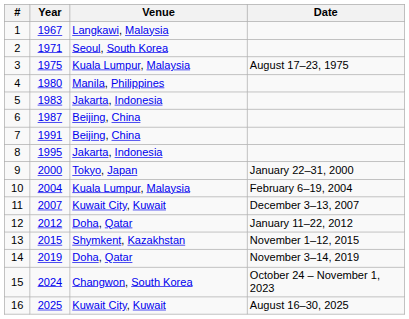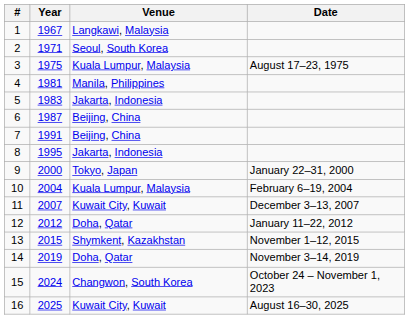 <table class="wikitable" style="text-align:center;">
 <tr style="background:#cccccc;">
 <th width=30>#</th>
 <th width=50>Year</th>
 <th width=250>Venue</th>
 <th width=220>Date</th>
 </tr>
 <tr>
 <td>1</td>
 <td><a href='#'>1967</a></td>
 <td align=left> <a href='#'>Langkawi</a>, <a href='#'>Malaysia</a></td>
 <td align=left></td>
 </tr>
 <tr>
 <td>2</td>
 <td><a href='#'>1971</a></td>
 <td align=left> <a href='#'>Seoul</a>, <a href='#'>South Korea</a></td>
 <td align=left></td>
 </tr>
 <tr>
 <td>3</td>
 <td><a href='#'>1975</a></td>
 <td align=left> <a href='#'>Kuala Lumpur</a>, <a href='#'>Malaysia</a></td>
 <td align=left>August 17–23, 1975</td>
 </tr>
 <tr>
 <td>4</td>
-<td><a href='#'>1980</a></td>
+<td><a href='#'>1981</a></td>
 <td align=left> <a href='#'>Manila</a>, <a href='#'>Philippines</a></td>
 <td align=left></td>
 </tr>
 <tr>
 <td>5</td>
 <td><a href='#'>1983</a></td>
 <td align=left> <a href='#'>Jakarta</a>, <a href='#'>Indonesia</a></td>
 <td align=left></td>
 </tr>
 <tr>
 <td>6</td>
 <td><a href='#'>1987</a></td>
 <td align=left> <a href='#'>Beijing</a>, <a href='#'>China</a></td>
 <td align=left></td>
 </tr>
 <tr>
 <td>7</td>
 <td><a href='#'>1991</a></td>
 <td align=left> <a href='#'>Beijing</a>, <a href='#'>China</a></td>
 <td align=left></td>
 </tr>
 <tr>
 <td>8</td>
 <td><a href='#'>1995</a></td>
 <td align=left> <a href='#'>Jakarta</a>, <a href='#'>Indonesia</a></td>
 <td align=left></td>
 </tr>
 <tr>
 <td>9</td>
 <td><a href='#'>2000</a></td>
 <td align=left> <a href='#'>Tokyo</a>, <a href='#'>Japan</a></td>
 <td align=left>January 22–31, 2000</td>
 </tr>
 <tr>
 <td>10</td>
 <td><a href='#'>2004</a></td>
 <td align=left> <a href='#'>Kuala Lumpur</a>, <a href='#'>Malaysia</a></td>
 <td align=left>February 6–19, 2004</td>
 </tr>
 <tr>
 <td>11</td>
 <td><a href='#'>2007</a></td>
 <td align=left> <a href='#'>Kuwait City</a>, <a href='#'>Kuwait</a></td>
 <td align=left>December 3–13, 2007</td>
 </tr>
 <tr>
 <td>12</td>
 <td><a href='#'>2012</a></td>
 <td align=left> <a href='#'>Doha</a>, <a href='#'>Qatar</a></td>
 <td align=left>January 11–22, 2012</td>
 </tr>
 <tr>
 <td>13</td>
 <td><a href='#'>2015</a></td>
 <td align=left> <a href='#'>Shymkent</a>, <a href='#'>Kazakhstan</a></td>
 <td align=left>November 1–12, 2015</td>
 </tr>
 <tr>
 <td>14</td>
 <td><a href='#'>2019</a></td>
 <td align=left> <a href='#'>Doha</a>, <a href='#'>Qatar</a></td>
 <td align=left>November 3–14, 2019</td>
 </tr>
 <tr>
 <td>15</td>
 <td><a href='#'>2024</a></td>
 <td align=left> <a href='#'>Changwon</a>, <a href='#'>South Korea</a></td>
 <td align=left>October 24 – November 1, 2023</td>
 </tr>
 <tr>
 <td>16</td>
 <td><a href='#'>2025</a></td>
 <td align=left> <a href='#'>Kuwait City</a>, <a href='#'>Kuwait</a></td>
 <td align=left>August 16–30, 2025</td>
 </tr>
 </table>
